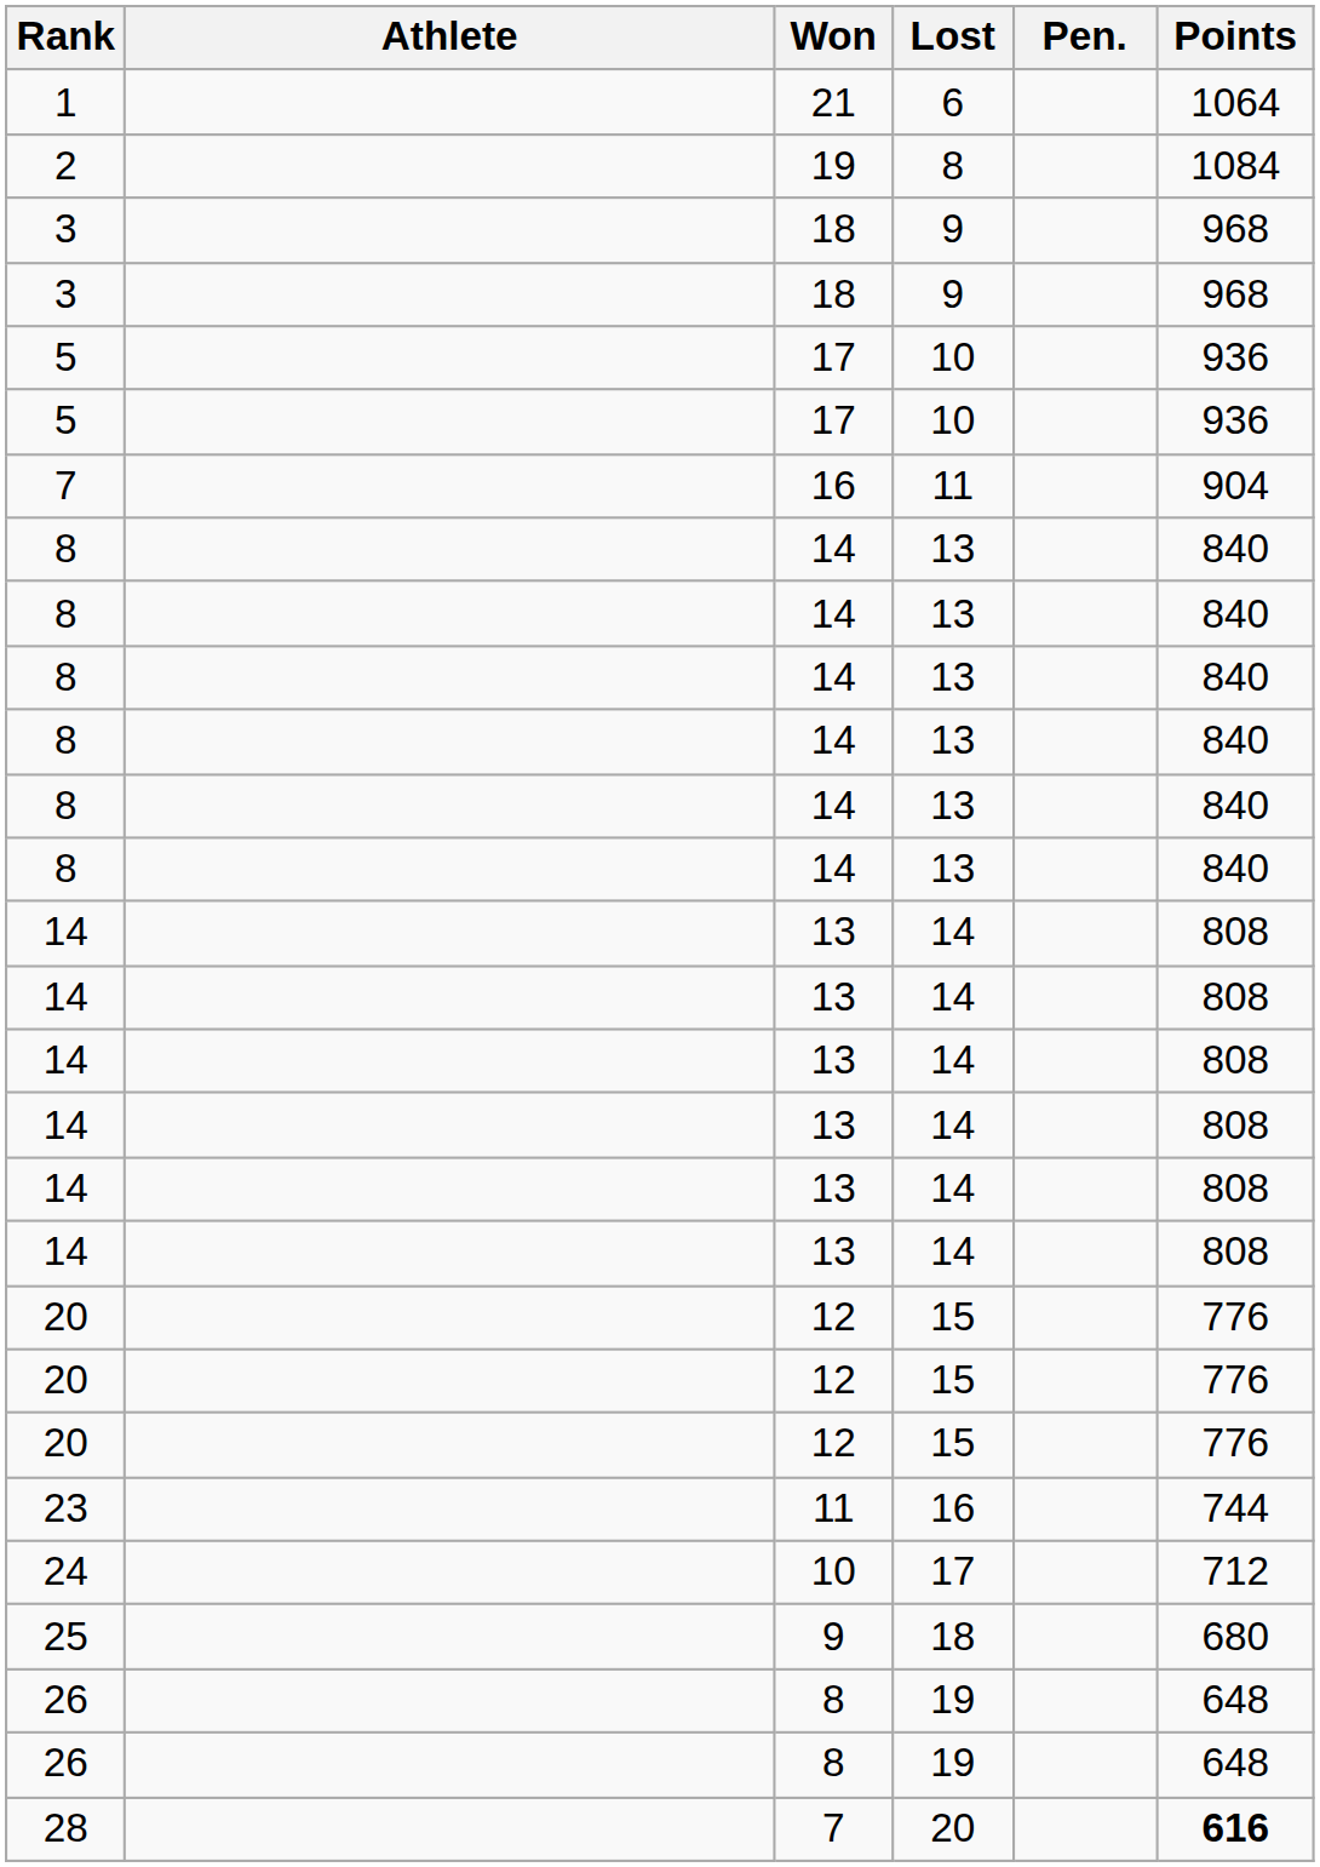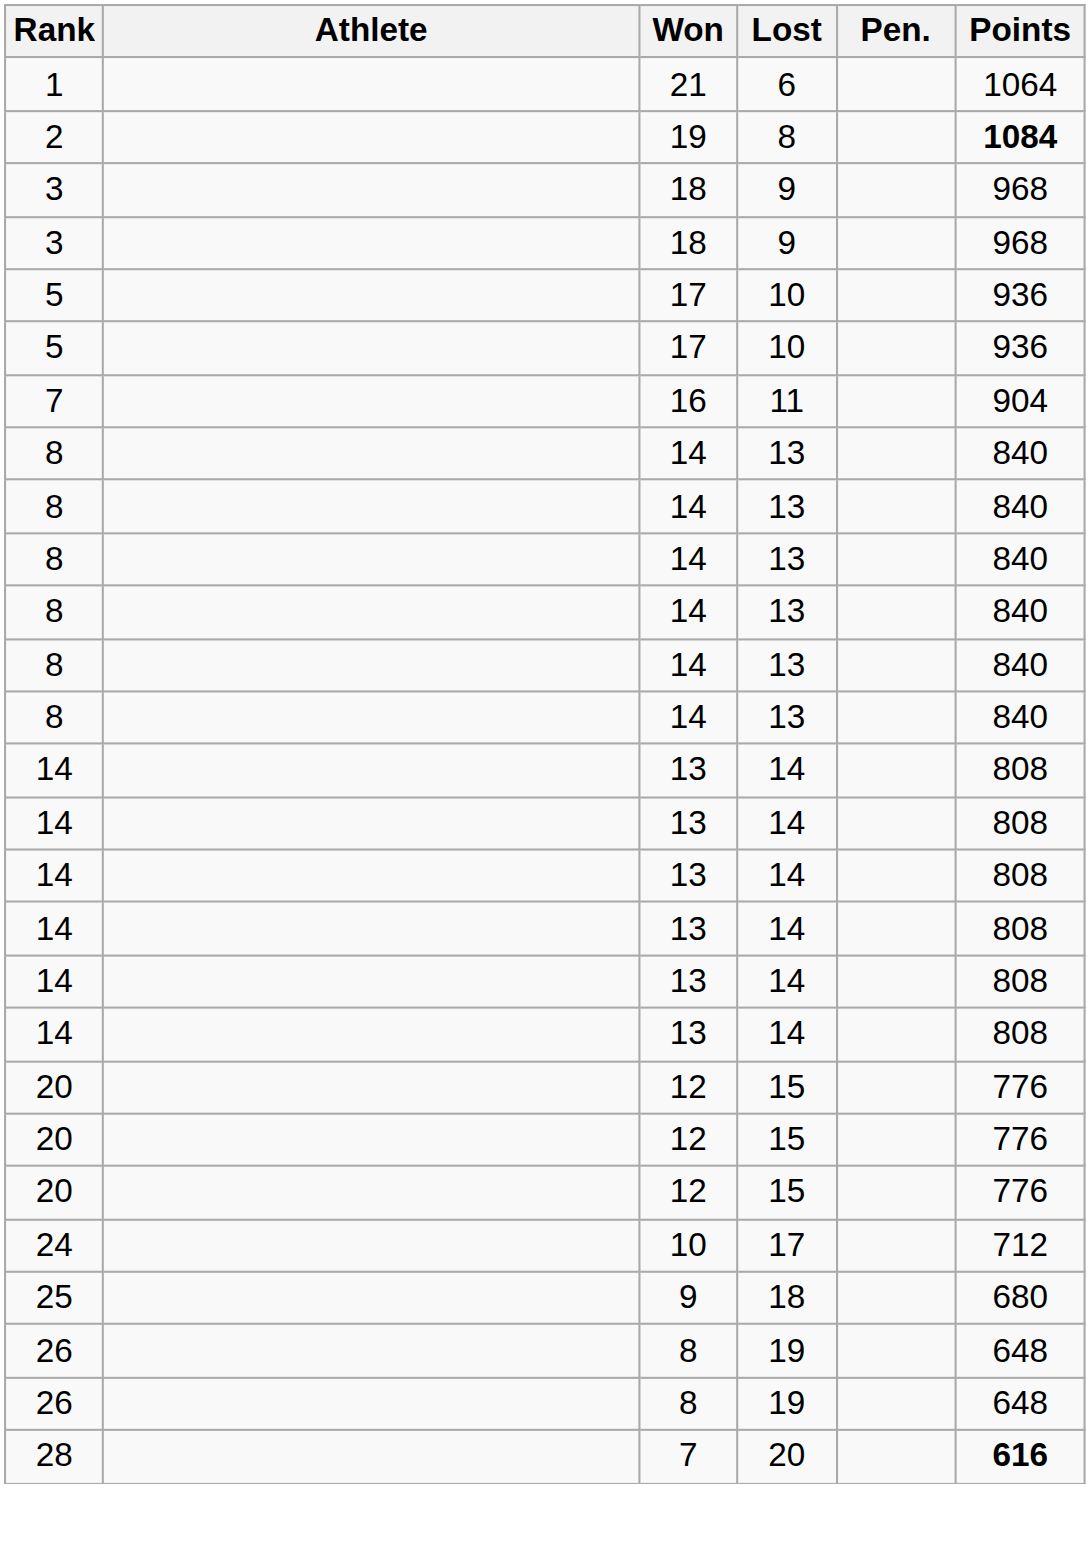 <table class=wikitable style="text-align:center">
 <tr>
 <th width=40>Rank</th>
 <th width=250>Athlete</th>
 <th width=40>Won</th>
 <th width=40>Lost</th>
 <th width=50>Pen.</th>
 <th width=55>Points</th>
 </tr>
 <tr>
 <td>1</td>
 <td align=left></td>
 <td>21</td>
 <td>6</td>
 <td></td>
 <td>1064</td>
 </tr>
 <tr>
 <td>2</td>
 <td align=left></td>
 <td>19</td>
 <td>8</td>
 <td></td>
-<td>1084</td>
+<td><strong>1084</strong></td>
 </tr>
 <tr>
 <td>3</td>
 <td align=left></td>
 <td>18</td>
 <td>9</td>
 <td></td>
 <td>968</td>
 </tr>
 <tr>
 <td>3</td>
 <td align=left></td>
 <td>18</td>
 <td>9</td>
 <td></td>
 <td>968</td>
 </tr>
 <tr>
 <td>5</td>
 <td align=left></td>
 <td>17</td>
 <td>10</td>
 <td></td>
 <td>936</td>
 </tr>
 <tr>
 <td>5</td>
 <td align=left></td>
 <td>17</td>
 <td>10</td>
 <td></td>
 <td>936</td>
 </tr>
 <tr>
 <td>7</td>
 <td align=left></td>
 <td>16</td>
 <td>11</td>
 <td></td>
 <td>904</td>
 </tr>
 <tr>
 <td>8</td>
 <td align=left></td>
 <td>14</td>
 <td>13</td>
 <td></td>
 <td>840</td>
 </tr>
 <tr>
 <td>8</td>
 <td align=left></td>
 <td>14</td>
 <td>13</td>
 <td></td>
 <td>840</td>
 </tr>
 <tr>
 <td>8</td>
 <td align=left></td>
 <td>14</td>
 <td>13</td>
 <td></td>
 <td>840</td>
 </tr>
 <tr>
 <td>8</td>
 <td align=left></td>
 <td>14</td>
 <td>13</td>
 <td></td>
 <td>840</td>
 </tr>
 <tr>
 <td>8</td>
 <td align=left></td>
 <td>14</td>
 <td>13</td>
 <td></td>
 <td>840</td>
 </tr>
 <tr>
 <td>8</td>
 <td align=left></td>
 <td>14</td>
 <td>13</td>
 <td></td>
 <td>840</td>
 </tr>
 <tr>
 <td>14</td>
 <td align=left></td>
 <td>13</td>
 <td>14</td>
 <td></td>
 <td>808</td>
 </tr>
 <tr>
 <td>14</td>
 <td align=left></td>
 <td>13</td>
 <td>14</td>
 <td></td>
 <td>808</td>
 </tr>
 <tr>
 <td>14</td>
 <td align=left></td>
 <td>13</td>
 <td>14</td>
 <td></td>
 <td>808</td>
 </tr>
 <tr>
 <td>14</td>
 <td align=left></td>
 <td>13</td>
 <td>14</td>
 <td></td>
 <td>808</td>
 </tr>
 <tr>
 <td>14</td>
 <td align=left></td>
 <td>13</td>
 <td>14</td>
 <td></td>
 <td>808</td>
 </tr>
 <tr>
 <td>14</td>
 <td align=left></td>
 <td>13</td>
 <td>14</td>
 <td></td>
 <td>808</td>
 </tr>
 <tr>
 <td>20</td>
 <td align=left></td>
 <td>12</td>
 <td>15</td>
 <td></td>
 <td>776</td>
 </tr>
 <tr>
 <td>20</td>
 <td align=left></td>
 <td>12</td>
 <td>15</td>
 <td></td>
 <td>776</td>
 </tr>
 <tr>
 <td>20</td>
 <td align=left></td>
 <td>12</td>
 <td>15</td>
 <td></td>
 <td>776</td>
 </tr>
 <tr>
-<td>23</td>
-<td align=left></td>
-<td>11</td>
-<td>16</td>
-<td></td>
-<td>744</td>
-</tr>
-<tr>
 <td>24</td>
 <td align=left></td>
 <td>10</td>
 <td>17</td>
 <td></td>
 <td>712</td>
 </tr>
 <tr>
 <td>25</td>
 <td align=left></td>
 <td>9</td>
 <td>18</td>
 <td></td>
 <td>680</td>
 </tr>
 <tr>
 <td>26</td>
 <td align=left></td>
 <td>8</td>
 <td>19</td>
 <td></td>
 <td>648</td>
 </tr>
 <tr>
 <td>26</td>
 <td align=left></td>
 <td>8</td>
 <td>19</td>
 <td></td>
 <td>648</td>
 </tr>
 <tr>
 <td>28</td>
 <td align=left></td>
 <td>7</td>
 <td>20</td>
 <td></td>
 <td><strong>616</strong></td>
 </tr>
 </table>
